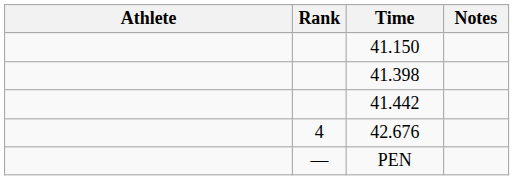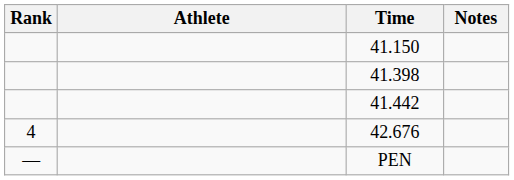 <table class=wikitable style="text-align:center">
 <tr>
+<th width=40>Rank</th>
 <th width=250>Athlete</th>
-<th width=40>Rank</th>
 <th width=80>Time</th>
 <th width=50>Notes</th>
 </tr>
 <tr>
+<td></td>
 <td align=left></td>
-<td></td>
 <td>41.150</td>
 <td></td>
 </tr>
 <tr>
+<td></td>
 <td align=left></td>
-<td></td>
 <td>41.398</td>
 <td></td>
 </tr>
 <tr>
+<td></td>
 <td align=left></td>
-<td></td>
 <td>41.442</td>
 <td></td>
 </tr>
 <tr>
+<td>4</td>
 <td align=left></td>
-<td>4</td>
 <td>42.676</td>
 <td></td>
 </tr>
 <tr>
+<td>—</td>
 <td align=left></td>
-<td>—</td>
 <td>PEN</td>
 <td></td>
 </tr>
 </table>
